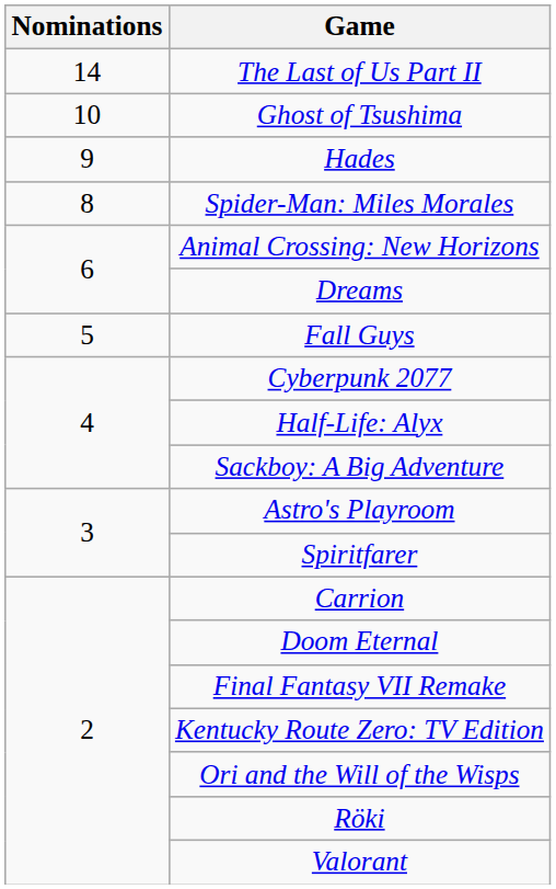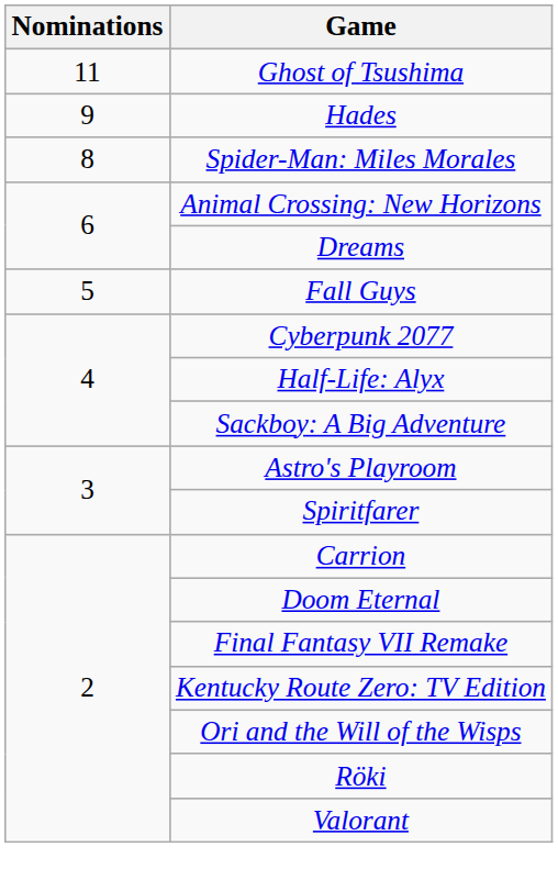 <table class="wikitable" style="text-align:center;">
 <tr>
 <th scope="col" width="55">Nominations</th>
 <th scope="col" align="center">Game</th>
 </tr>
 <tr>
-<td>14</td>
-<td><em><a href='#'>The Last of Us Part II</a></em></td>
-</tr>
-<tr>
-<td>10</td>
+<td>11</td>
 <td><em><a href='#'>Ghost of Tsushima</a></em></td>
 </tr>
 <tr>
 <td>9</td>
 <td><em><a href='#'>Hades</a></em></td>
 </tr>
 <tr>
 <td>8</td>
 <td><em><a href='#'>Spider-Man: Miles Morales</a></em></td>
 </tr>
 <tr>
 <td rowspan="2">6</td>
 <td><em><a href='#'>Animal Crossing: New Horizons</a></em></td>
 </tr>
 <tr>
 <td><em><a href='#'>Dreams</a></em></td>
 </tr>
 <tr>
 <td>5</td>
 <td><em><a href='#'>Fall Guys</a></em></td>
 </tr>
 <tr>
 <td rowspan="3">4</td>
 <td><em><a href='#'>Cyberpunk 2077</a></em></td>
 </tr>
 <tr>
 <td><em><a href='#'>Half-Life: Alyx</a></em></td>
 </tr>
 <tr>
 <td><em><a href='#'>Sackboy: A Big Adventure</a></em></td>
 </tr>
 <tr>
 <td rowspan="2">3</td>
 <td><em><a href='#'>Astro's Playroom</a></em></td>
 </tr>
 <tr>
 <td><em><a href='#'>Spiritfarer</a></em></td>
 </tr>
 <tr>
 <td rowspan="7">2</td>
 <td><em><a href='#'>Carrion</a></em></td>
 </tr>
 <tr>
 <td><em><a href='#'>Doom Eternal</a></em></td>
 </tr>
 <tr>
 <td><em><a href='#'>Final Fantasy VII Remake</a></em></td>
 </tr>
 <tr>
 <td><em><a href='#'>Kentucky Route Zero: TV Edition</a></em></td>
 </tr>
 <tr>
 <td><em><a href='#'>Ori and the Will of the Wisps</a></em></td>
 </tr>
 <tr>
 <td><em><a href='#'>Röki</a></em></td>
 </tr>
 <tr>
 <td><em><a href='#'>Valorant</a></em></td>
 </tr>
 </table>
